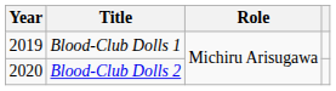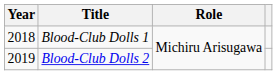 <table class="wikitable">
 <tr>
 <th>Year</th>
 <th>Title</th>
 <th>Role</th>
 <th></th>
 </tr>
 <tr>
-<td>2019</td>
+<td>2018</td>
 <td><em>Blood-Club Dolls 1</em></td>
 <td rowspan="2">Michiru Arisugawa</td>
 <td style="text-align:center;"></td>
 </tr>
 <tr>
-<td>2020</td>
+<td>2019</td>
 <td><em><a href='#'>Blood-Club Dolls 2</a></em></td>
 <td style="text-align:center;"></td>
 </tr>
 </table>
